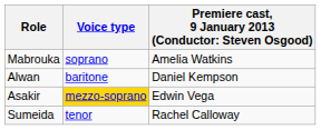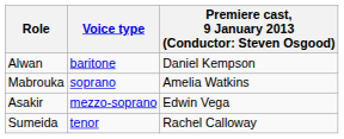 <table class="wikitable">
 <tr>
 <th>Role</th>
 <th><a href='#'>Voice type</a></th>
 <th>Premiere cast,<br>9 January 2013<br>(Conductor: Steven Osgood)</th>
 </tr>
 <tr>
+<td>Alwan</td>
+<td><a href='#'>baritone</a></td>
+<td>Daniel Kempson</td>
+</tr>
+<tr>
 <td>Mabrouka</td>
 <td><a href='#'>soprano</a></td>
 <td>Amelia Watkins</td>
 </tr>
 <tr>
-<td>Alwan</td>
-<td><a href='#'>baritone</a></td>
-<td>Daniel Kempson</td>
-</tr>
-<tr>
 <td>Asakir</td>
-<td style="background: gold;"><a href='#'>mezzo-soprano</a></td>
+<td><a href='#'>mezzo-soprano</a></td>
 <td>Edwin Vega</td>
 </tr>
 <tr>
 <td>Sumeida</td>
 <td><a href='#'>tenor</a></td>
 <td>Rachel Calloway</td>
 </tr>
 </table>
